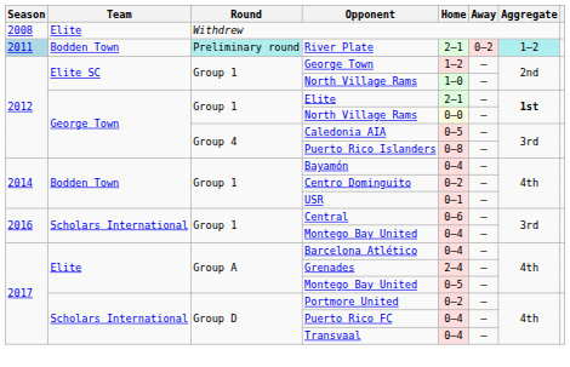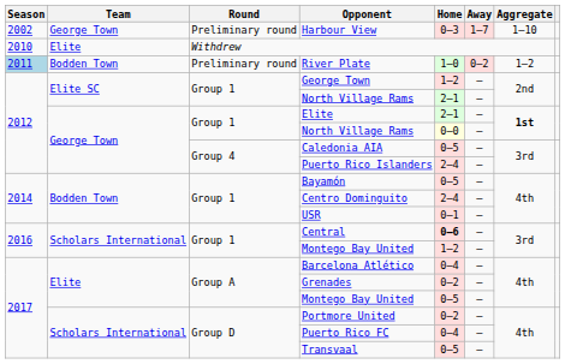 <table class="wikitable">
 <tr>
 <th>Season</th>
 <th>Team</th>
 <th>Round</th>
 <th>Opponent</th>
 <th>Home</th>
 <th>Away</th>
 <th>Aggregate</th>
 <th></th>
 </tr>
 <tr>
-<td><a href='#'>2008</a></td>
+<td><a href='#'>2002</a></td>
+<td><a href='#'>George Town</a></td>
+<td>Preliminary round</td>
+<td> <a href='#'>Harbour View</a></td>
+<td bgcolor="#ffdddd" style="text-align:center;">0–3</td>
+<td bgcolor="#ffdddd" style="text-align:center;">1–7</td>
+<td style="text-align:center;">1–10</td>
+<td></td>
+</tr>
+<tr>
+<td><a href='#'>2010</a></td>
 <td><a href='#'>Elite</a></td>
 <td colspan="5"><em>Withdrew</em></td>
 <td></td>
 </tr>
 <tr>
 <td style="background: lightblue;"><a href='#'>2011</a></td>
 <td><a href='#'>Bodden Town</a></td>
-<td style="background: paleturquoise;">Preliminary round</td>
+<td>Preliminary round</td>
 <td> <a href='#'>River Plate</a></td>
-<td bgcolor="#ddffdd" style="text-align:center;">2–1</td>
+<td bgcolor="#ddffdd" style="text-align:center;">1–0</td>
 <td bgcolor="#ffdddd" style="text-align:center;">0–2</td>
-<td style="background: paleturquoise; text-align:center;">1–2</td>
+<td style="text-align:center;">1–2</td>
 <td></td>
 </tr>
 <tr>
 <td rowspan="6"><a href='#'>2012</a></td>
 <td rowspan="2"><a href='#'>Elite SC</a></td>
 <td rowspan="2">Group 1</td>
 <td> <a href='#'>George Town</a></td>
 <td bgcolor="#ffdddd" style="text-align:center;">1–2</td>
 <td style="text-align:center;">—</td>
 <td style="text-align:center;" rowspan="2">2nd</td>
 <td rowspan="2"></td>
 </tr>
 <tr>
 <td> <a href='#'>North Village Rams</a></td>
-<td bgcolor="#ddffdd" style="text-align:center;">1–0</td>
+<td bgcolor="#ddffdd" style="text-align:center;">2–1</td>
 <td style="text-align:center;">—</td>
 </tr>
 <tr>
 <td rowspan="4"><a href='#'>George Town</a></td>
 <td rowspan="2">Group 1</td>
 <td> <a href='#'>Elite</a></td>
 <td bgcolor="#ddffdd" style="text-align:center;">2–1</td>
 <td style="text-align:center;">—</td>
 <td style="text-align:center;" rowspan="2"><strong>1st</strong></td>
 <td rowspan="2"></td>
 </tr>
 <tr>
 <td> <a href='#'>North Village Rams</a></td>
 <td bgcolor="#ffffdd" style="text-align:center;">0–0</td>
 <td style="text-align:center;">—</td>
 </tr>
 <tr>
 <td rowspan="2">Group 4</td>
 <td> <a href='#'>Caledonia AIA</a></td>
 <td bgcolor="#ffdddd" style="text-align:center;">0–5</td>
 <td style="text-align:center;">—</td>
 <td style="text-align:center;" rowspan="2">3rd</td>
 <td rowspan="2"></td>
 </tr>
 <tr>
 <td> <a href='#'>Puerto Rico Islanders</a></td>
-<td bgcolor="#ffdddd" style="text-align:center;">0–8</td>
+<td bgcolor="#ffdddd" style="text-align:center;">2–4</td>
 <td style="text-align:center;">—</td>
 </tr>
 <tr>
 <td rowspan="3"><a href='#'>2014</a></td>
 <td rowspan="3"><a href='#'>Bodden Town</a></td>
 <td rowspan="3">Group 1</td>
 <td> <a href='#'>Bayamón</a></td>
-<td bgcolor="#ffdddd" style="text-align:center;">0–4</td>
+<td bgcolor="#ffdddd" style="text-align:center;">0–5</td>
 <td style="text-align:center;">—</td>
 <td style="text-align:center;" rowspan="3">4th</td>
 <td rowspan="3"></td>
 </tr>
 <tr>
 <td> <a href='#'>Centro Dominguito</a></td>
-<td bgcolor="#ffdddd" style="text-align:center;">0–2</td>
+<td bgcolor="#ffdddd" style="text-align:center;">2–4</td>
 <td style="text-align:center;">—</td>
 </tr>
 <tr>
 <td> <a href='#'>USR</a></td>
 <td bgcolor="#ffdddd" style="text-align:center;">0–1</td>
 <td style="text-align:center;">—</td>
 </tr>
 <tr>
 <td rowspan="2"><a href='#'>2016</a></td>
 <td rowspan="2"><a href='#'>Scholars International</a></td>
 <td rowspan="2">Group 1</td>
 <td> <a href='#'>Central</a></td>
-<td bgcolor="#ffdddd" style="text-align:center;">0–6</td>
+<td bgcolor="#ffdddd" style="text-align:center;"><strong>0–6</strong></td>
 <td style="text-align:center;">—</td>
 <td style="text-align:center;" rowspan="2">3rd</td>
 <td rowspan="2"></td>
 </tr>
 <tr>
 <td> <a href='#'>Montego Bay United</a></td>
-<td bgcolor="#ffdddd" style="text-align:center;">0–4</td>
+<td bgcolor="#ffdddd" style="text-align:center;">1–2</td>
 <td style="text-align:center;">—</td>
 </tr>
 <tr>
 <td rowspan="6"><a href='#'>2017</a></td>
 <td rowspan="3"><a href='#'>Elite</a></td>
 <td rowspan="3">Group A</td>
 <td> <a href='#'>Barcelona Atlético</a></td>
 <td bgcolor="#ffdddd" style="text-align:center;">0–4</td>
 <td style="text-align:center;">—</td>
 <td style="text-align:center;" rowspan="3">4th</td>
 <td rowspan="3"></td>
 </tr>
 <tr>
 <td> <a href='#'>Grenades</a></td>
-<td bgcolor="#ffdddd" style="text-align:center;">2–4</td>
+<td bgcolor="#ffdddd" style="text-align:center;">0–2</td>
 <td style="text-align:center;">—</td>
 </tr>
 <tr>
 <td> <a href='#'>Montego Bay United</a></td>
 <td bgcolor="#ffdddd" style="text-align:center;">0–5</td>
 <td style="text-align:center;">—</td>
 </tr>
 <tr>
 <td rowspan="3"><a href='#'>Scholars International</a></td>
 <td rowspan="3">Group D</td>
 <td> <a href='#'>Portmore United</a></td>
 <td bgcolor="#ffdddd" style="text-align:center;">0–2</td>
 <td style="text-align:center;">—</td>
 <td style="text-align:center;" rowspan="3">4th</td>
 <td rowspan="3"></td>
 </tr>
 <tr>
 <td> <a href='#'>Puerto Rico FC</a></td>
 <td bgcolor="#ffdddd" style="text-align:center;">0–4</td>
 <td style="text-align:center;">—</td>
 </tr>
 <tr>
 <td> <a href='#'>Transvaal</a></td>
-<td bgcolor="#ffdddd" style="text-align:center;">0–4</td>
+<td bgcolor="#ffdddd" style="text-align:center;">0–5</td>
 <td style="text-align:center;">—</td>
 </tr>
 </table>
